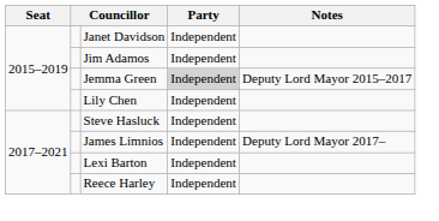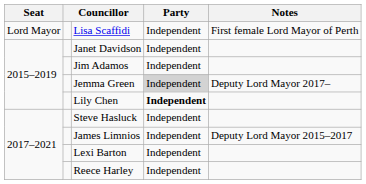 <table class="wikitable">
 <tr>
 <th>Seat</th>
 <th colspan="2">Councillor</th>
 <th>Party</th>
 <th>Notes</th>
+</tr>
+<tr>
+<td>Lord Mayor</td>
+<td> </td>
+<td><a href='#'>Lisa Scaffidi</a></td>
+<td>Independent</td>
+<td>First female Lord Mayor of Perth</td>
 </tr>
 <tr>
 <td rowspan="4">2015–2019</td>
 <td> </td>
 <td>Janet Davidson</td>
 <td>Independent</td>
 <td></td>
 </tr>
 <tr>
 <td> </td>
 <td>Jim Adamos</td>
 <td>Independent</td>
 <td></td>
 </tr>
 <tr>
 <td> </td>
 <td>Jemma Green</td>
 <td style="background: lightgrey;">Independent</td>
-<td>Deputy Lord Mayor 2015–2017</td>
+<td>Deputy Lord Mayor 2017–</td>
 </tr>
 <tr>
 <td> </td>
 <td>Lily Chen</td>
-<td>Independent</td>
+<td><strong>Independent</strong></td>
 <td></td>
 </tr>
 <tr>
 <td rowspan="4">2017–2021</td>
 <td> </td>
 <td>Steve Hasluck</td>
 <td>Independent</td>
 <td></td>
 </tr>
 <tr>
 <td> </td>
 <td>James Limnios</td>
 <td>Independent</td>
-<td>Deputy Lord Mayor 2017–</td>
+<td>Deputy Lord Mayor 2015–2017</td>
 </tr>
 <tr>
 <td> </td>
 <td>Lexi Barton</td>
 <td>Independent</td>
 <td></td>
 </tr>
 <tr>
 <td> </td>
 <td>Reece Harley</td>
 <td>Independent</td>
 <td></td>
 </tr>
 </table>
